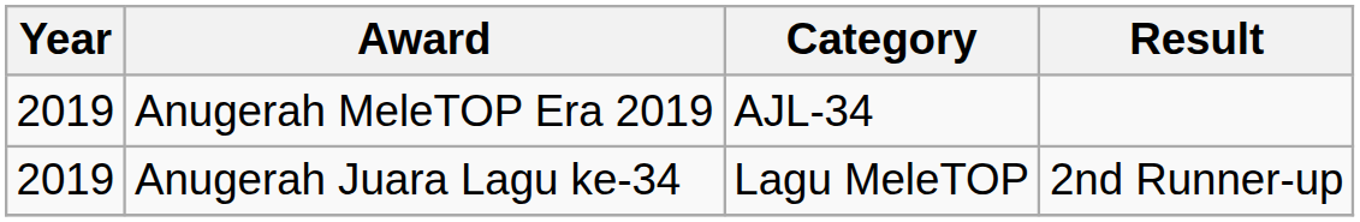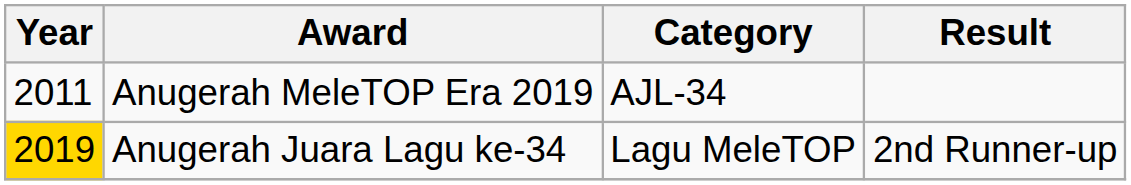 <table class="wikitable">
 <tr>
 <th>Year</th>
 <th>Award</th>
 <th>Category</th>
 <th>Result</th>
 </tr>
 <tr>
-<td>2019</td>
+<td>2011</td>
 <td>Anugerah MeleTOP Era 2019</td>
 <td>AJL-34</td>
 <td></td>
 </tr>
 <tr>
-<td>2019</td>
+<td style="background: gold;">2019</td>
 <td>Anugerah Juara Lagu ke-34</td>
 <td>Lagu MeleTOP</td>
 <td>2nd Runner-up</td>
 </tr>
 <tr>
 </tr>
 </table>
